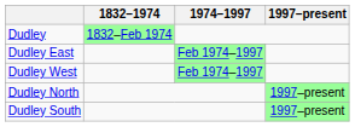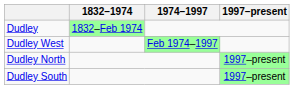 <table class="wikitable">
 <tr>
 <th> </th>
 <th>1832–1974</th>
 <th>1974–1997</th>
 <th>1997–present</th>
 </tr>
 <tr>
 <td><a href='#'>Dudley</a></td>
 <td bgcolor="#99FF99"><a href='#'>1832</a>–<a href='#'>Feb 1974</a></td>
 <td colspan="2"> </td>
-</tr>
-<tr>
-<td><a href='#'>Dudley East</a></td>
-<td> </td>
-<td align="center" bgcolor="#99FF99"><a href='#'>Feb 1974</a>–<a href='#'>1997</a></td>
-<td> </td>
 </tr>
 <tr>
 <td><a href='#'>Dudley West</a></td>
 <td> </td>
 <td align="center" bgcolor="#99FF99"><a href='#'>Feb 1974</a>–<a href='#'>1997</a></td>
 <td> </td>
 </tr>
 <tr>
 <td><a href='#'>Dudley North</a></td>
 <td colspan="2"> </td>
 <td align="center" bgcolor="#99FF99"><a href='#'>1997</a>–present</td>
 </tr>
 <tr>
 <td><a href='#'>Dudley South</a></td>
 <td colspan="2"> </td>
 <td align="center" bgcolor="#99FF99"><a href='#'>1997</a>–present</td>
 </tr>
 </table>
